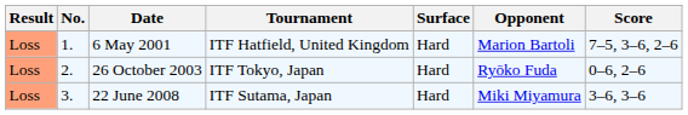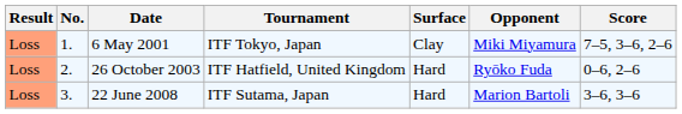 <table class="sortable wikitable">
 <tr>
 <th>Result</th>
 <th>No.</th>
 <th>Date</th>
 <th>Tournament</th>
 <th>Surface</th>
 <th>Opponent</th>
 <th>Score</th>
 </tr>
 <tr bgcolor="#f0f8ff">
 <td style="background:#ffa07a;">Loss</td>
 <td>1.</td>
 <td>6 May 2001</td>
-<td>ITF Hatfield, United Kingdom</td>
-<td>Hard</td>
-<td> <a href='#'>Marion Bartoli</a></td>
+<td>ITF Tokyo, Japan</td>
+<td>Clay</td>
+<td> <a href='#'>Miki Miyamura</a></td>
 <td>7–5, 3–6, 2–6</td>
 </tr>
 <tr bgcolor="#f0f8ff">
 <td style="background:#ffa07a;">Loss</td>
 <td>2.</td>
 <td>26 October 2003</td>
-<td>ITF Tokyo, Japan</td>
+<td>ITF Hatfield, United Kingdom</td>
 <td>Hard</td>
 <td> <a href='#'>Ryōko Fuda</a></td>
 <td>0–6, 2–6</td>
 </tr>
 <tr bgcolor="#f0f8ff">
 <td style="background:#ffa07a;">Loss</td>
 <td>3.</td>
 <td>22 June 2008</td>
 <td>ITF Sutama, Japan</td>
 <td>Hard</td>
-<td> <a href='#'>Miki Miyamura</a></td>
+<td> <a href='#'>Marion Bartoli</a></td>
 <td>3–6, 3–6</td>
 </tr>
 </table>
